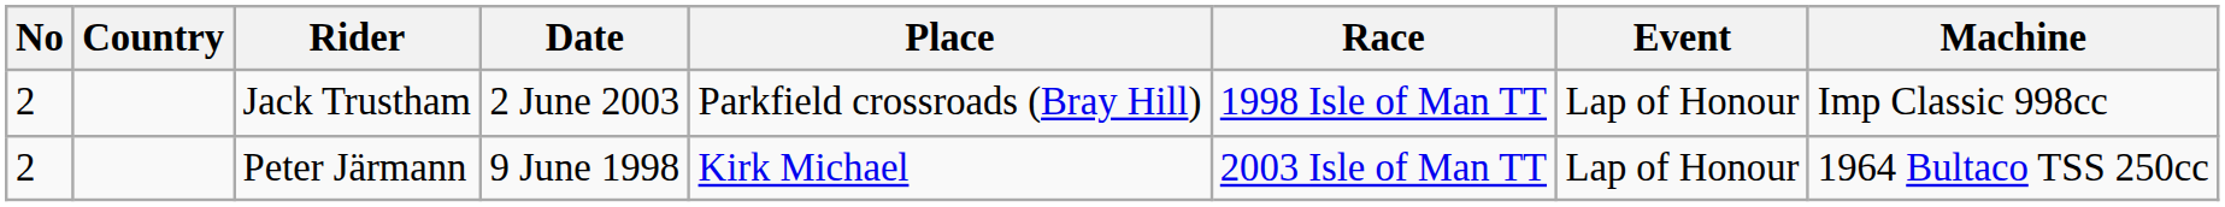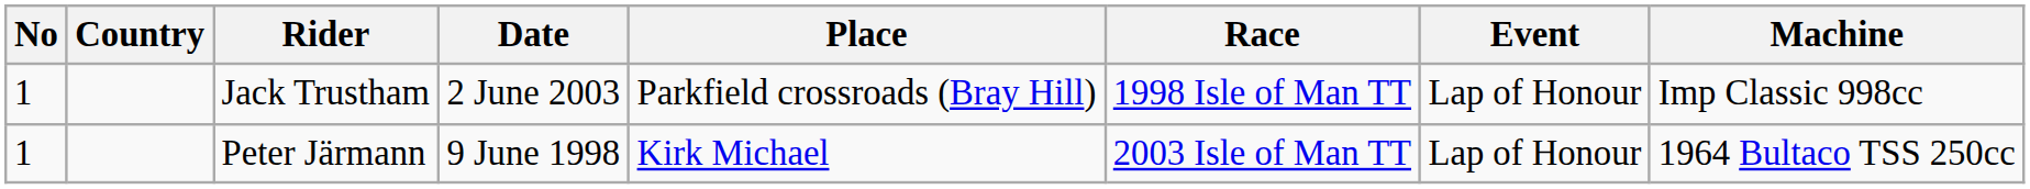 <table class="wikitable" border="1" style="font-size: 85%;">
 <tr>
 <th>No</th>
 <th>Country</th>
 <th>Rider</th>
 <th>Date</th>
 <th>Place</th>
 <th>Race</th>
 <th>Event</th>
 <th>Machine</th>
 </tr>
 <tr>
-<td>2</td>
+<td>1</td>
 <td></td>
 <td>Jack Trustham</td>
 <td>2 June 2003</td>
 <td>Parkfield crossroads (<a href='#'>Bray Hill</a>)</td>
 <td><a href='#'>1998 Isle of Man TT</a></td>
 <td>Lap of Honour</td>
 <td>Imp Classic 998cc</td>
 </tr>
 <tr>
-<td>2</td>
+<td>1</td>
 <td></td>
 <td>Peter Järmann</td>
 <td>9 June 1998</td>
 <td><a href='#'>Kirk Michael</a></td>
 <td><a href='#'>2003 Isle of Man TT</a></td>
 <td>Lap of Honour</td>
 <td>1964 <a href='#'>Bultaco</a> TSS 250cc</td>
 </tr>
 </table>
